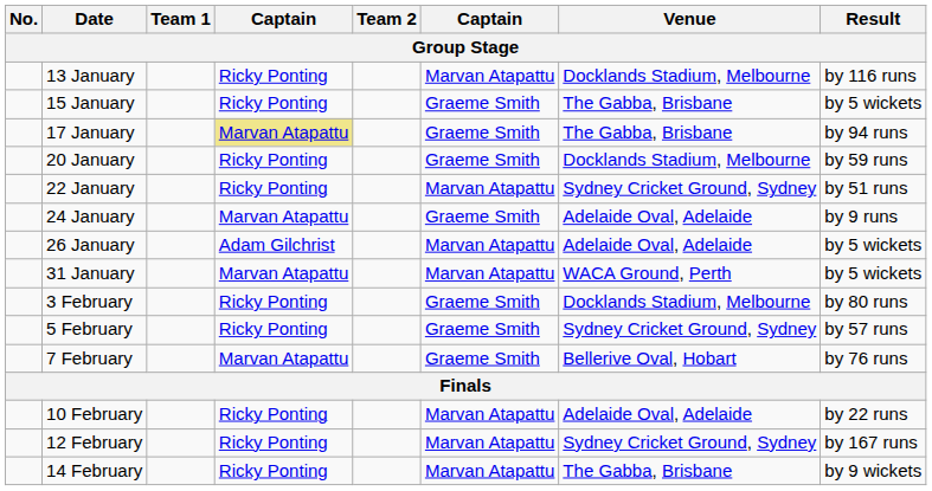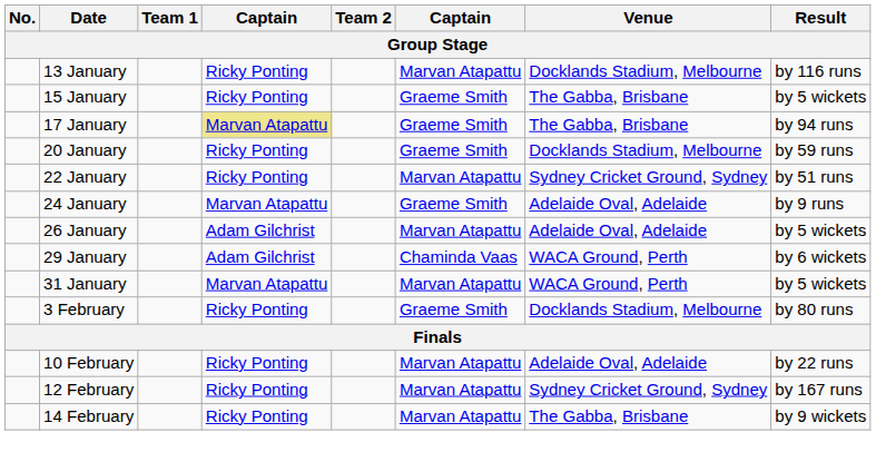 <table class="wikitable">
 <tr style="background:#efefef;">
 <th>No.</th>
 <th>Date</th>
 <th>Team 1</th>
 <th>Captain</th>
 <th>Team 2</th>
 <th>Captain</th>
 <th>Venue</th>
 <th>Result</th>
 </tr>
 <tr>
 <th colspan="8">Group Stage</th>
 </tr>
 <tr>
 <td></td>
 <td>13 January</td>
 <td></td>
 <td><a href='#'>Ricky Ponting</a></td>
 <td></td>
 <td><a href='#'>Marvan Atapattu</a></td>
 <td><a href='#'>Docklands Stadium</a>, <a href='#'>Melbourne</a></td>
 <td> by 116 runs</td>
 </tr>
 <tr>
 <td></td>
 <td>15 January</td>
 <td></td>
 <td><a href='#'>Ricky Ponting</a></td>
 <td></td>
 <td><a href='#'>Graeme Smith</a></td>
 <td><a href='#'>The Gabba</a>, <a href='#'>Brisbane</a></td>
 <td> by 5 wickets</td>
 </tr>
 <tr>
 <td></td>
 <td>17 January</td>
 <td></td>
 <td style="background: khaki;"><a href='#'>Marvan Atapattu</a></td>
 <td></td>
 <td><a href='#'>Graeme Smith</a></td>
 <td><a href='#'>The Gabba</a>, <a href='#'>Brisbane</a></td>
 <td> by 94 runs</td>
 </tr>
 <tr>
 <td></td>
 <td>20 January</td>
 <td></td>
 <td><a href='#'>Ricky Ponting</a></td>
 <td></td>
 <td><a href='#'>Graeme Smith</a></td>
 <td><a href='#'>Docklands Stadium</a>, <a href='#'>Melbourne</a></td>
 <td> by 59 runs</td>
 </tr>
 <tr>
 <td></td>
 <td>22 January</td>
 <td></td>
 <td><a href='#'>Ricky Ponting</a></td>
 <td></td>
 <td><a href='#'>Marvan Atapattu</a></td>
 <td><a href='#'>Sydney Cricket Ground</a>, <a href='#'>Sydney</a></td>
 <td> by 51 runs</td>
 </tr>
 <tr>
 <td></td>
 <td>24 January</td>
 <td></td>
 <td><a href='#'>Marvan Atapattu</a></td>
 <td></td>
 <td><a href='#'>Graeme Smith</a></td>
 <td><a href='#'>Adelaide Oval</a>, <a href='#'>Adelaide</a></td>
 <td> by 9 runs</td>
 </tr>
 <tr>
 <td></td>
 <td>26 January</td>
 <td></td>
 <td><a href='#'>Adam Gilchrist</a></td>
 <td></td>
 <td><a href='#'>Marvan Atapattu</a></td>
 <td><a href='#'>Adelaide Oval</a>, <a href='#'>Adelaide</a></td>
 <td> by 5 wickets</td>
 </tr>
 <tr>
 <td></td>
+<td>29 January</td>
+<td></td>
+<td><a href='#'>Adam Gilchrist</a></td>
+<td></td>
+<td><a href='#'>Chaminda Vaas</a></td>
+<td><a href='#'>WACA Ground</a>, <a href='#'>Perth</a></td>
+<td> by 6 wickets</td>
+</tr>
+<tr>
+<td></td>
 <td>31 January</td>
 <td></td>
 <td><a href='#'>Marvan Atapattu</a></td>
 <td></td>
 <td><a href='#'>Marvan Atapattu</a></td>
 <td><a href='#'>WACA Ground</a>, <a href='#'>Perth</a></td>
 <td> by 5 wickets</td>
 </tr>
 <tr>
 <td></td>
 <td>3 February</td>
 <td></td>
 <td><a href='#'>Ricky Ponting</a></td>
 <td></td>
 <td><a href='#'>Graeme Smith</a></td>
 <td><a href='#'>Docklands Stadium</a>, <a href='#'>Melbourne</a></td>
 <td> by 80 runs</td>
-</tr>
-<tr>
-<td></td>
-<td>5 February</td>
-<td></td>
-<td><a href='#'>Ricky Ponting</a></td>
-<td></td>
-<td><a href='#'>Graeme Smith</a></td>
-<td><a href='#'>Sydney Cricket Ground</a>, <a href='#'>Sydney</a></td>
-<td> by 57 runs</td>
-</tr>
-<tr>
-<td></td>
-<td>7 February</td>
-<td></td>
-<td><a href='#'>Marvan Atapattu</a></td>
-<td></td>
-<td><a href='#'>Graeme Smith</a></td>
-<td><a href='#'>Bellerive Oval</a>, <a href='#'>Hobart</a></td>
-<td> by 76 runs</td>
 </tr>
 <tr>
 <th colspan="8">Finals</th>
 </tr>
 <tr>
 <td></td>
 <td>10 February</td>
 <td></td>
 <td><a href='#'>Ricky Ponting</a></td>
 <td></td>
 <td><a href='#'>Marvan Atapattu</a></td>
 <td><a href='#'>Adelaide Oval</a>, <a href='#'>Adelaide</a></td>
 <td> by 22 runs</td>
 </tr>
 <tr>
 <td></td>
 <td>12 February</td>
 <td></td>
 <td><a href='#'>Ricky Ponting</a></td>
 <td></td>
 <td><a href='#'>Marvan Atapattu</a></td>
 <td><a href='#'>Sydney Cricket Ground</a>, <a href='#'>Sydney</a></td>
 <td> by 167 runs</td>
 </tr>
 <tr>
 <td></td>
 <td>14 February</td>
 <td></td>
 <td><a href='#'>Ricky Ponting</a></td>
 <td></td>
 <td><a href='#'>Marvan Atapattu</a></td>
 <td><a href='#'>The Gabba</a>, <a href='#'>Brisbane</a></td>
 <td> by 9 wickets</td>
 </tr>
 </table>
